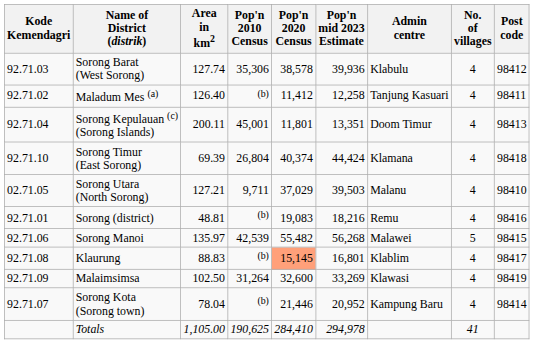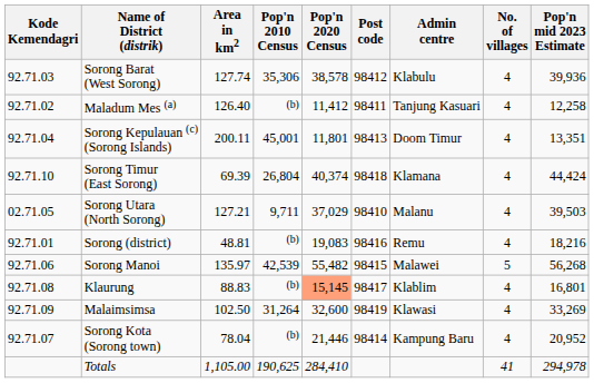 <table class="wikitable">
 <tr>
 <th>Kode <br>Kemendagri</th>
 <th>Name of<br>District<br>(<em>distrik</em>)</th>
 <th>Area <br>in<br>km<sup>2</sup></th>
 <th>Pop'n <br>2010<br>Census</th>
 <th>Pop'n <br>2020<br>Census</th>
-<th>Pop'n <br>mid 2023<br>Estimate</th>
+<th>Post<br>code</th>
 <th>Admin<br>centre</th>
 <th>No.<br>of <br>villages</th>
-<th>Post<br>code</th>
+<th>Pop'n <br>mid 2023<br>Estimate</th>
 </tr>
 <tr>
 <td>92.71.03</td>
 <td>Sorong Barat <br>(West Sorong)</td>
 <td align="right">127.74</td>
 <td align="right">35,306</td>
 <td align="right">38,578</td>
-<td align="right">39,936</td>
+<td>98412</td>
 <td>Klabulu</td>
 <td align="center">4</td>
-<td>98412</td>
+<td align="right">39,936</td>
 </tr>
 <tr>
 <td>92.71.02</td>
 <td>Maladum Mes <sup>(a)</sup></td>
 <td align="right">126.40</td>
 <td align="right"><sup>(b)</sup></td>
 <td align="right">11,412</td>
-<td align="right">12,258</td>
+<td>98411</td>
 <td>Tanjung Kasuari</td>
 <td align="center">4</td>
-<td>98411</td>
+<td align="right">12,258</td>
 </tr>
 <tr>
 <td>92.71.04</td>
 <td>Sorong Kepulauan <sup>(c)</sup><br>(Sorong Islands)</td>
 <td align="right">200.11</td>
 <td align="right">45,001</td>
 <td align="right">11,801</td>
-<td align="right">13,351</td>
+<td>98413</td>
 <td>Doom Timur</td>
 <td align="center">4</td>
-<td>98413</td>
+<td align="right">13,351</td>
 </tr>
 <tr>
 <td>92.71.10</td>
 <td>Sorong Timur <br>(East Sorong)</td>
 <td align="right">69.39</td>
 <td align="right">26,804</td>
 <td align="right">40,374</td>
-<td align="right">44,424</td>
+<td>98418</td>
 <td>Klamana</td>
 <td align="center">4</td>
-<td>98418</td>
+<td align="right">44,424</td>
 </tr>
 <tr>
 <td>02.71.05</td>
 <td>Sorong Utara <br>(North Sorong)</td>
 <td align="right">127.21</td>
 <td align="right">9,711</td>
 <td align="right">37,029</td>
-<td align="right">39,503</td>
+<td>98410</td>
 <td>Malanu</td>
 <td align="center">4</td>
-<td>98410</td>
+<td align="right">39,503</td>
 </tr>
 <tr>
 <td>92.71.01</td>
 <td>Sorong (district)</td>
 <td align="right">48.81</td>
 <td align="right"><sup>(b)</sup></td>
 <td align="right">19,083</td>
-<td align="right">18,216</td>
+<td>98416</td>
 <td>Remu</td>
 <td align="center">4</td>
-<td>98416</td>
+<td align="right">18,216</td>
 </tr>
 <tr>
 <td>92.71.06</td>
 <td>Sorong Manoi</td>
 <td align="right">135.97</td>
 <td align="right">42,539</td>
 <td align="right">55,482</td>
-<td align="right">56,268</td>
+<td>98415</td>
 <td>Malawei</td>
 <td align="center">5</td>
-<td>98415</td>
+<td align="right">56,268</td>
 </tr>
 <tr>
 <td>92.71.08</td>
 <td>Klaurung</td>
 <td align="right">88.83</td>
 <td align="right"><sup>(b)</sup></td>
 <td align="right" style="background: lightsalmon;">15,145</td>
-<td align="right">16,801</td>
+<td>98417</td>
 <td>Klablim</td>
 <td align="center">4</td>
-<td>98417</td>
+<td align="right">16,801</td>
 </tr>
 <tr>
 <td>92.71.09</td>
 <td>Malaimsimsa</td>
 <td align="right">102.50</td>
 <td align="right">31,264</td>
 <td align="right">32,600</td>
-<td align="right">33,269</td>
+<td>98419</td>
 <td>Klawasi</td>
 <td align="center">4</td>
-<td>98419</td>
+<td align="right">33,269</td>
 </tr>
 <tr>
 <td>92.71.07</td>
 <td>Sorong Kota <br>(Sorong town)</td>
 <td align="right">78.04</td>
 <td align="right"><sup>(b)</sup></td>
 <td align="right">21,446</td>
-<td align="right">20,952</td>
+<td>98414</td>
 <td>Kampung Baru</td>
 <td align="center">4</td>
-<td>98414</td>
+<td align="right">20,952</td>
 </tr>
 <tr>
 <td></td>
 <td><em>Totals</em></td>
 <td align="right"><em>1,105.00</em></td>
 <td align="right"><em>190,625</em></td>
 <td align="right"><em>284,410</em></td>
-<td align="right"><em>294,978</em></td>
+<td></td>
 <td></td>
 <td align="center"><em>41</em></td>
-<td></td>
+<td align="right"><em>294,978</em></td>
 </tr>
 </table>
